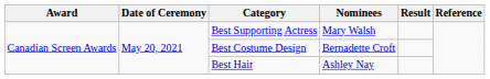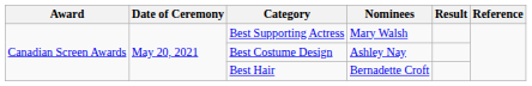 <table class="wikitable">
 <tr>
 <th>Award</th>
 <th>Date of Ceremony</th>
 <th>Category</th>
 <th>Nominees</th>
 <th>Result</th>
 <th>Reference</th>
 </tr>
 <tr>
 <td rowspan="3"><a href='#'>Canadian Screen Awards</a></td>
 <td rowspan="3"><a href='#'>May 20, 2021</a></td>
 <td><a href='#'>Best Supporting Actress</a></td>
 <td><a href='#'>Mary Walsh</a></td>
 <td></td>
 <td rowspan=3></td>
 </tr>
 <tr>
 <td><a href='#'>Best Costume Design</a></td>
-<td><a href='#'>Bernadette Croft</a></td>
+<td><a href='#'>Ashley Nay</a></td>
 <td></td>
 </tr>
 <tr>
 <td><a href='#'>Best Hair</a></td>
-<td><a href='#'>Ashley Nay</a></td>
+<td><a href='#'>Bernadette Croft</a></td>
 <td></td>
 </tr>
 </table>
